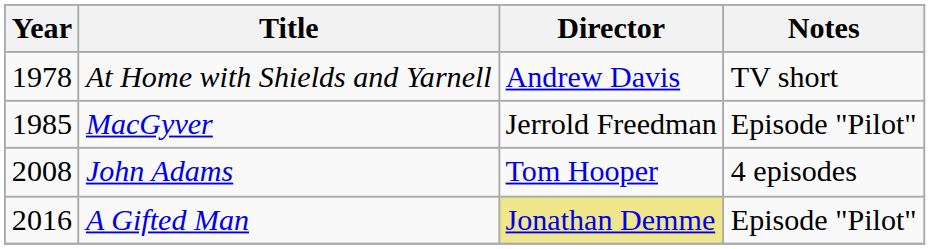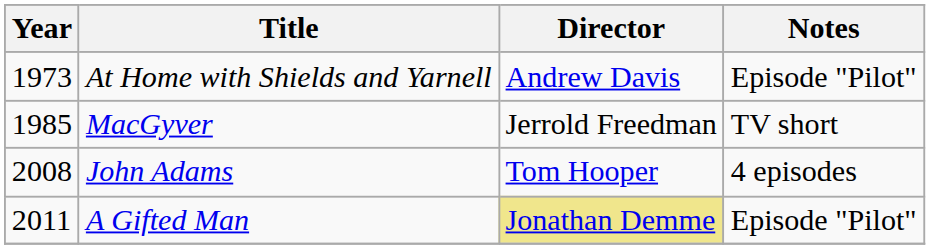 <table class="wikitable plainrowheaders">
 <tr>
 <th>Year</th>
 <th>Title</th>
 <th>Director</th>
 <th>Notes</th>
 </tr>
 <tr>
-<td>1978</td>
+<td>1973</td>
 <td><em>At Home with Shields and Yarnell</em></td>
 <td><a href='#'>Andrew Davis</a></td>
-<td>TV short</td>
+<td>Episode "Pilot"</td>
 </tr>
 <tr>
 <td>1985</td>
 <td><em><a href='#'>MacGyver</a></em></td>
 <td>Jerrold Freedman</td>
-<td>Episode "Pilot"</td>
+<td>TV short</td>
 </tr>
 <tr>
 <td>2008</td>
 <td><em><a href='#'>John Adams</a></em></td>
 <td><a href='#'>Tom Hooper</a></td>
 <td>4 episodes</td>
 </tr>
 <tr>
-<td>2016</td>
+<td>2011</td>
 <td><em><a href='#'>A Gifted Man</a></em></td>
 <td style="background: khaki;"><a href='#'>Jonathan Demme</a></td>
 <td>Episode "Pilot"</td>
 </tr>
 <tr>
 </tr>
 </table>
